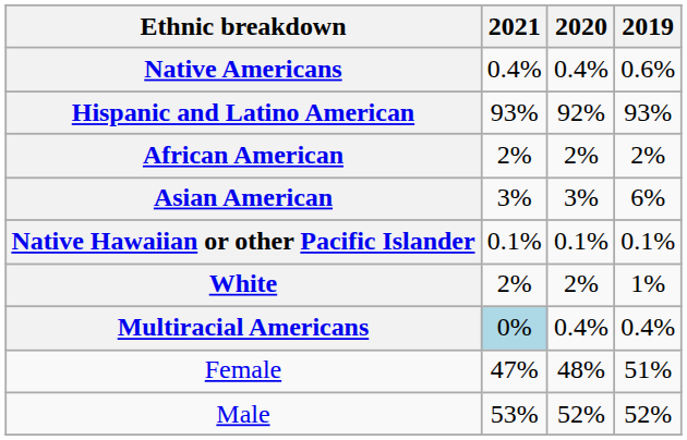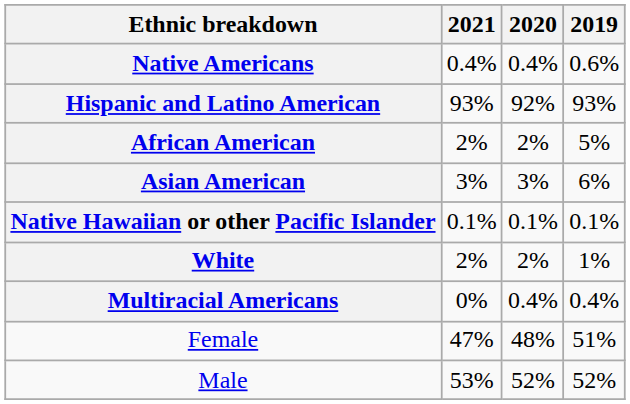 <table class="wikitable" style="text-align:center; float:right; font-size:85%; margin-left:2em; margin:auto;">
 <tr>
 <th><strong>Ethnic breakdown</strong></th>
 <th><strong>2021</strong></th>
 <th><strong>2020</strong></th>
 <th><strong>2019</strong></th>
 </tr>
 <tr>
 <th><a href='#'>Native Americans</a></th>
 <td>0.4%</td>
 <td>0.4%</td>
 <td>0.6%</td>
 </tr>
 <tr>
 <th><a href='#'>Hispanic and Latino American</a></th>
 <td>93%</td>
 <td>92%</td>
 <td>93%</td>
 </tr>
 <tr>
 <th><a href='#'>African American</a></th>
 <td>2%</td>
 <td>2%</td>
-<td>2%</td>
+<td>5%</td>
 </tr>
 <tr>
 <th><a href='#'>Asian American</a></th>
 <td>3%</td>
 <td>3%</td>
 <td>6%</td>
 </tr>
 <tr>
 <th><a href='#'>Native Hawaiian</a> or other <a href='#'>Pacific Islander</a></th>
 <td>0.1%</td>
 <td>0.1%</td>
 <td>0.1%</td>
 </tr>
 <tr>
 <th><a href='#'>White</a></th>
 <td>2%</td>
 <td>2%</td>
 <td>1%</td>
 </tr>
 <tr>
 <th><a href='#'>Multiracial Americans</a></th>
-<td style="background: lightblue;">0%</td>
+<td>0%</td>
 <td>0.4%</td>
 <td>0.4%</td>
 </tr>
 <tr>
 <td><a href='#'>Female</a></td>
 <td>47%</td>
 <td>48%</td>
 <td>51%</td>
 </tr>
 <tr>
 <td><a href='#'>Male</a></td>
 <td>53%</td>
 <td>52%</td>
 <td>52%</td>
 </tr>
 </table>
